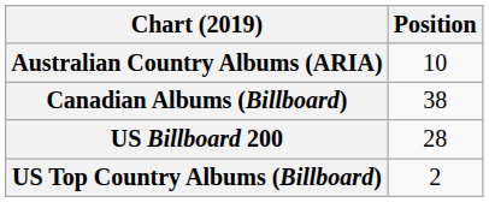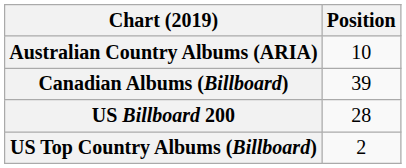 <table class="wikitable sortable plainrowheaders" style="text-align:center">
 <tr>
 <th scope="col">Chart (2019)</th>
 <th scope="col">Position</th>
 </tr>
 <tr>
 <th scope="row">Australian Country Albums (ARIA)</th>
 <td>10</td>
 </tr>
 <tr>
 <th scope="row">Canadian Albums (<em>Billboard</em>)</th>
-<td>38</td>
+<td>39</td>
 </tr>
 <tr>
 <th scope="row">US <em>Billboard</em> 200</th>
 <td>28</td>
 </tr>
 <tr>
 <th scope="row">US Top Country Albums (<em>Billboard</em>)</th>
 <td>2</td>
 </tr>
 </table>
